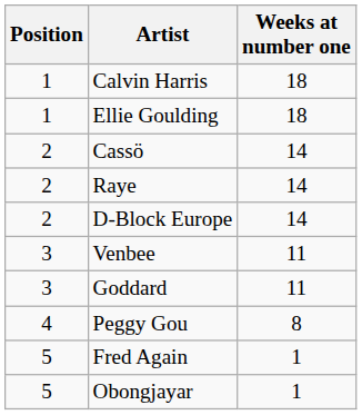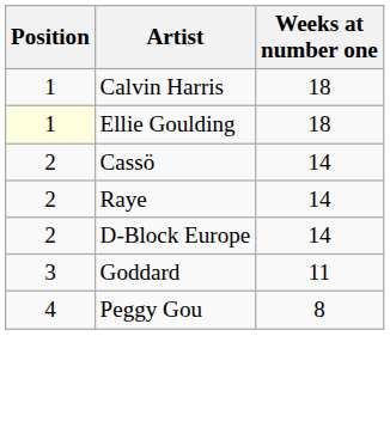 <table class="wikitable sortable plainrowheaders" style="font-size:97%;">
 <tr>
 <th scope=col>Position</th>
 <th scope=col>Artist</th>
 <th scope=col>Weeks at<br>number one</th>
 </tr>
 <tr>
 <td align=center>1</td>
 <td>Calvin Harris</td>
 <td align=center>18</td>
 </tr>
 <tr>
-<td align=center>1</td>
+<td align=center style="background: lightyellow;">1</td>
 <td>Ellie Goulding</td>
 <td align=center>18</td>
 </tr>
 <tr>
 <td align=center>2</td>
 <td>Cassö</td>
 <td align=center>14</td>
 </tr>
 <tr>
 <td align=center>2</td>
 <td>Raye</td>
 <td align=center>14</td>
 </tr>
 <tr>
 <td align=center>2</td>
 <td>D-Block Europe</td>
 <td align=center>14</td>
 </tr>
 <tr>
 <td align=center>3</td>
-<td>Venbee</td>
-<td align=center>11</td>
-</tr>
-<tr>
-<td align=center>3</td>
 <td>Goddard</td>
 <td align=center>11</td>
 </tr>
 <tr>
 <td align=center>4</td>
 <td>Peggy Gou</td>
 <td align=center>8</td>
 </tr>
-<tr>
-<td align=center>5</td>
-<td>Fred Again</td>
-<td align=center>1</td>
-</tr>
-<tr>
-<td align=center>5</td>
-<td>Obongjayar</td>
-<td align=center>1</td>
-</tr>
 </table>
